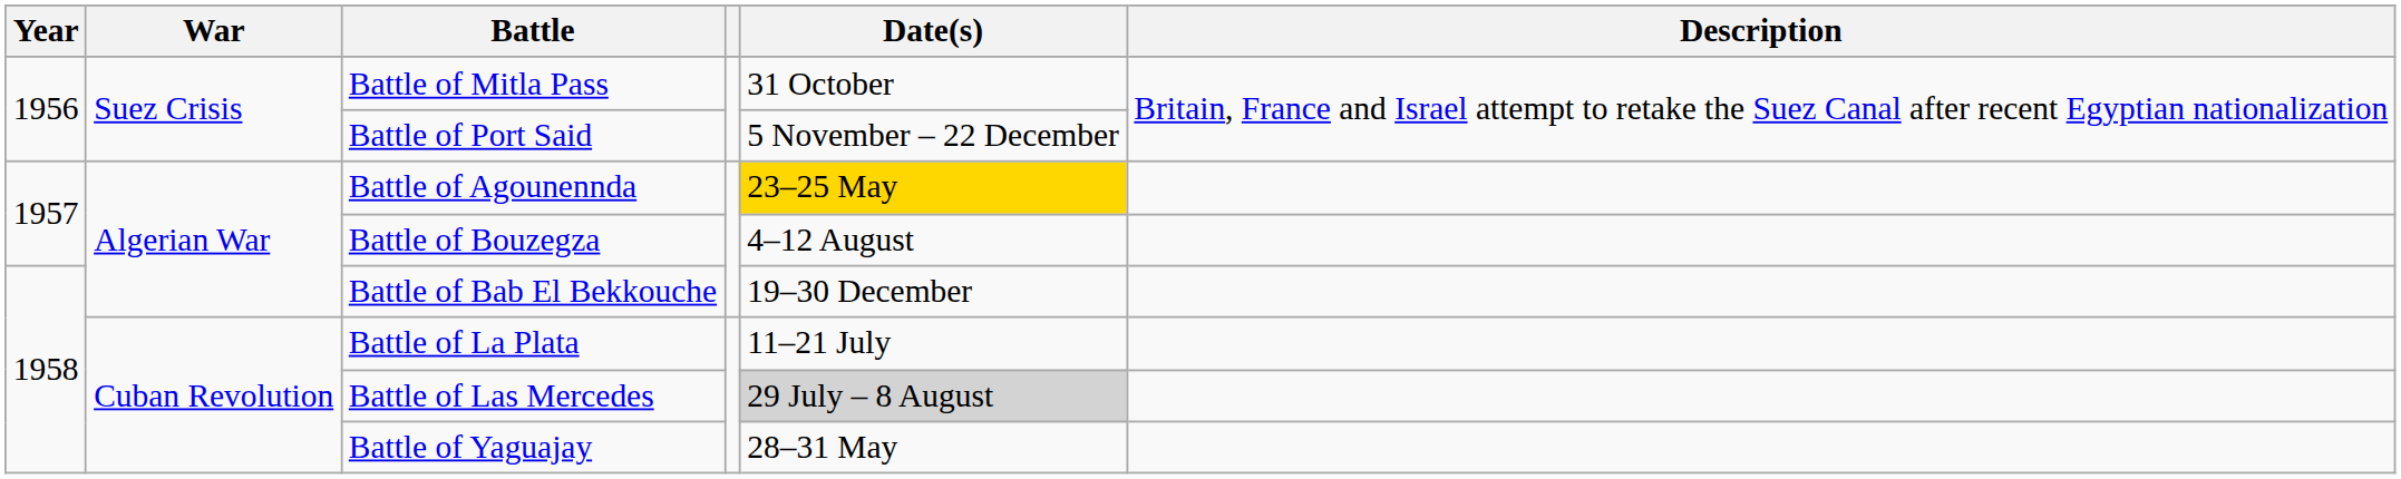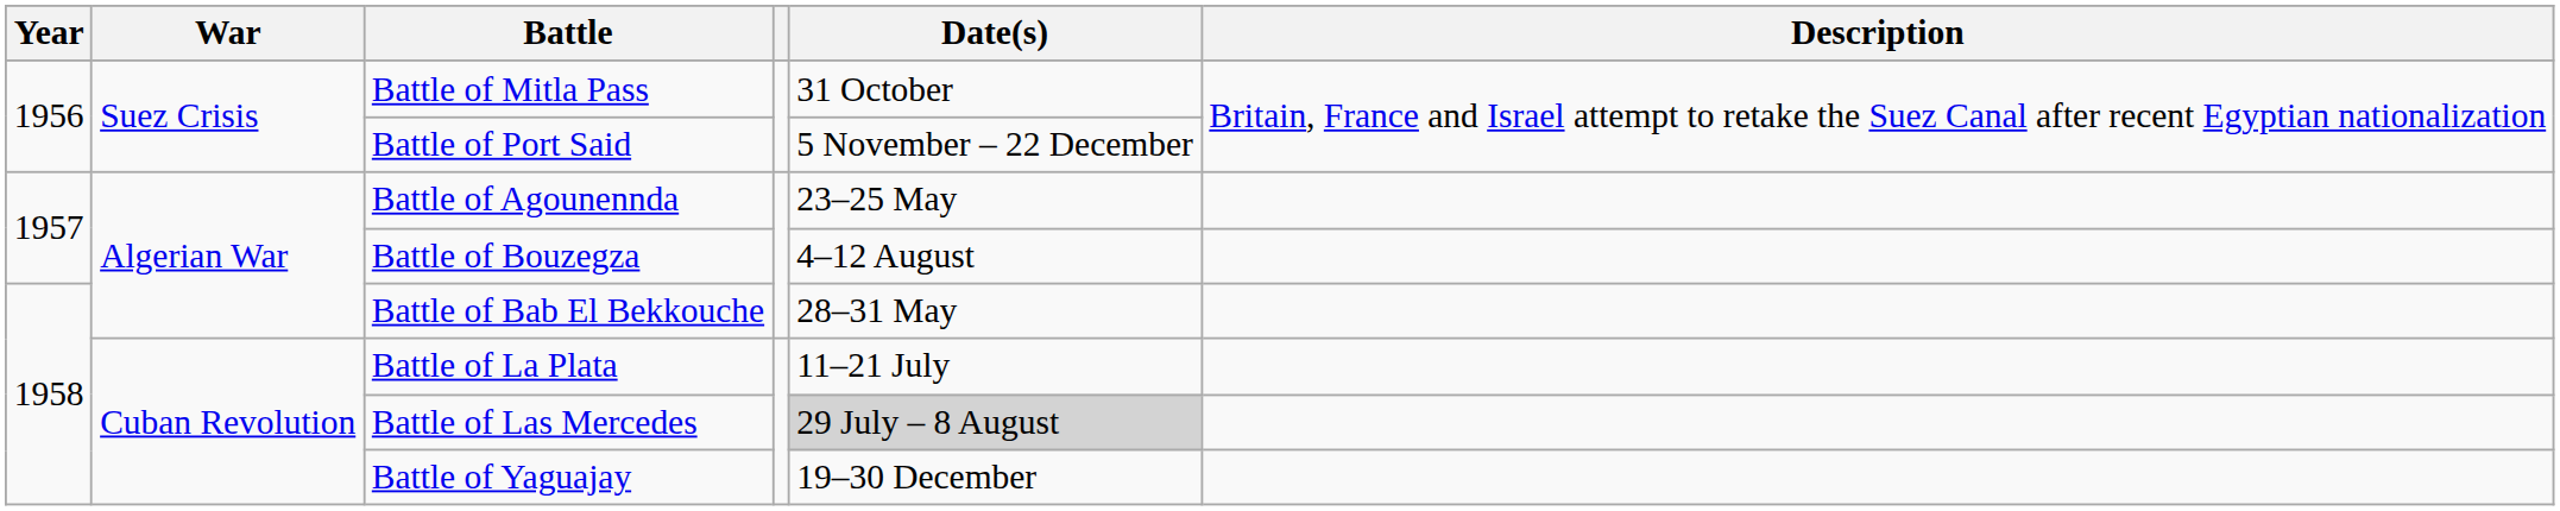 <table class="wikitable sortable">
 <tr>
 <th class="unsortable">Year</th>
 <th>War</th>
 <th class="unsortable">Battle</th>
 <th></th>
 <th>Date(s)</th>
 <th class="unsortable">Description</th>
 </tr>
 <tr>
 <td rowspan="2">1956</td>
 <td rowspan="2"><a href='#'>Suez Crisis</a></td>
 <td><a href='#'>Battle of Mitla Pass</a></td>
 <td rowspan="2"></td>
 <td>31 October</td>
 <td rowspan="2"><a href='#'>Britain</a>, <a href='#'>France</a> and <a href='#'>Israel</a> attempt to retake the <a href='#'>Suez Canal</a> after recent <a href='#'>Egyptian nationalization</a></td>
 </tr>
 <tr>
 <td><a href='#'>Battle of Port Said</a></td>
 <td>5 November – 22 December</td>
 </tr>
 <tr>
 <td rowspan="2">1957</td>
 <td rowspan="3"><a href='#'>Algerian War</a></td>
 <td><a href='#'>Battle of Agounennda</a></td>
 <td rowspan="3"></td>
-<td style="background: gold;">23–25 May</td>
+<td>23–25 May</td>
 <td></td>
 </tr>
 <tr>
 <td><a href='#'>Battle of Bouzegza</a></td>
 <td>4–12 August</td>
 <td></td>
 </tr>
 <tr>
 <td rowspan="4">1958</td>
 <td><a href='#'>Battle of Bab El Bekkouche</a></td>
-<td>19–30 December</td>
+<td>28–31 May</td>
 <td></td>
 </tr>
 <tr>
 <td rowspan="3"><a href='#'>Cuban Revolution</a></td>
 <td><a href='#'>Battle of La Plata</a></td>
 <td rowspan="3"></td>
 <td>11–21 July</td>
 <td></td>
 </tr>
 <tr>
 <td><a href='#'>Battle of Las Mercedes</a></td>
 <td style="background: lightgrey;">29 July – 8 August</td>
 <td></td>
 </tr>
 <tr>
 <td><a href='#'>Battle of Yaguajay</a></td>
-<td>28–31 May</td>
+<td>19–30 December</td>
 <td></td>
 </tr>
 </table>
